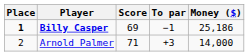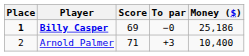 <table class="wikitable">
 <tr>
 <th>Place</th>
 <th>Player</th>
 <th>Score</th>
 <th>To par</th>
 <th>Money (<a href='#'>$</a>)</th>
 </tr>
 <tr>
 <td align=center><strong>1</strong></td>
 <td> <strong><a href='#'>Billy Casper</a></strong></td>
 <td align=center>69</td>
-<td align=center>−1</td>
+<td align=center>−0</td>
 <td align=center>25,186</td>
 </tr>
 <tr>
 <td align=center>2</td>
 <td> <a href='#'>Arnold Palmer</a></td>
 <td align=center>71</td>
 <td align=center>+3</td>
-<td align=center>14,000</td>
+<td align=center>10,400</td>
 </tr>
 </table>
